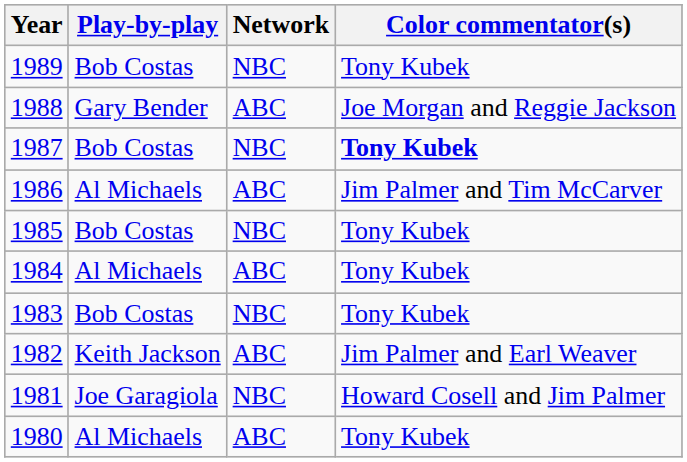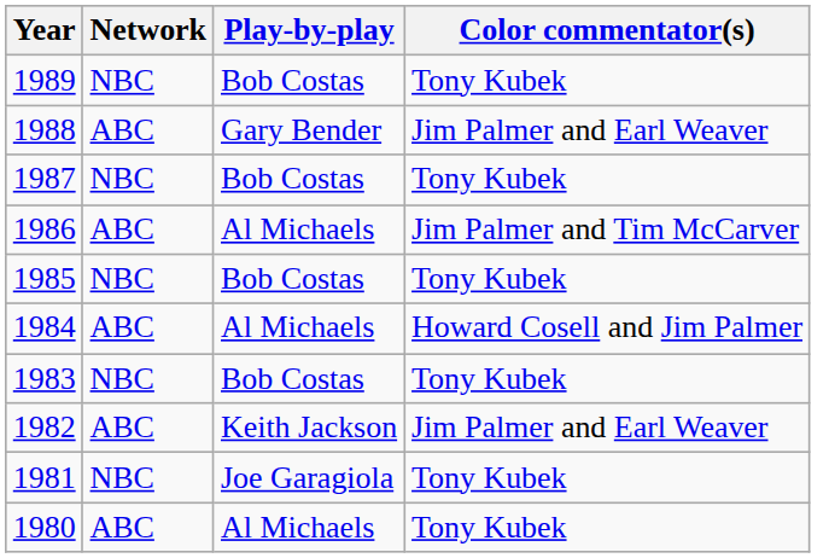 <table class="wikitable">
 <tr>
 <th>Year</th>
+<th>Network</th>
 <th><a href='#'>Play-by-play</a></th>
-<th>Network</th>
 <th><a href='#'>Color commentator</a>(s)</th>
 </tr>
 <tr>
 <td><a href='#'>1989</a></td>
+<td><a href='#'>NBC</a></td>
 <td><a href='#'>Bob Costas</a></td>
-<td><a href='#'>NBC</a></td>
 <td><a href='#'>Tony Kubek</a></td>
 </tr>
 <tr>
 <td><a href='#'>1988</a></td>
+<td><a href='#'>ABC</a></td>
 <td><a href='#'>Gary Bender</a></td>
-<td><a href='#'>ABC</a></td>
-<td><a href='#'>Joe Morgan</a> and <a href='#'>Reggie Jackson</a></td>
+<td><a href='#'>Jim Palmer</a> and <a href='#'>Earl Weaver</a></td>
 </tr>
 <tr>
 <td><a href='#'>1987</a></td>
+<td><a href='#'>NBC</a></td>
 <td><a href='#'>Bob Costas</a></td>
-<td><a href='#'>NBC</a></td>
-<td><strong><a href='#'>Tony Kubek</a></strong></td>
+<td><a href='#'>Tony Kubek</a></td>
 </tr>
 <tr>
 <td><a href='#'>1986</a></td>
+<td><a href='#'>ABC</a></td>
 <td><a href='#'>Al Michaels</a></td>
-<td><a href='#'>ABC</a></td>
 <td><a href='#'>Jim Palmer</a> and <a href='#'>Tim McCarver</a></td>
 </tr>
 <tr>
 <td><a href='#'>1985</a></td>
+<td><a href='#'>NBC</a></td>
 <td><a href='#'>Bob Costas</a></td>
-<td><a href='#'>NBC</a></td>
 <td><a href='#'>Tony Kubek</a></td>
 </tr>
 <tr>
 <td><a href='#'>1984</a></td>
+<td><a href='#'>ABC</a></td>
 <td><a href='#'>Al Michaels</a></td>
-<td><a href='#'>ABC</a></td>
-<td><a href='#'>Tony Kubek</a></td>
+<td><a href='#'>Howard Cosell</a> and <a href='#'>Jim Palmer</a></td>
 </tr>
 <tr>
 <td><a href='#'>1983</a></td>
+<td><a href='#'>NBC</a></td>
 <td><a href='#'>Bob Costas</a></td>
-<td><a href='#'>NBC</a></td>
 <td><a href='#'>Tony Kubek</a></td>
 </tr>
 <tr>
 <td><a href='#'>1982</a></td>
+<td><a href='#'>ABC</a></td>
 <td><a href='#'>Keith Jackson</a></td>
-<td><a href='#'>ABC</a></td>
 <td><a href='#'>Jim Palmer</a> and <a href='#'>Earl Weaver</a></td>
 </tr>
 <tr>
 <td><a href='#'>1981</a></td>
+<td><a href='#'>NBC</a></td>
 <td><a href='#'>Joe Garagiola</a></td>
-<td><a href='#'>NBC</a></td>
-<td><a href='#'>Howard Cosell</a> and <a href='#'>Jim Palmer</a></td>
+<td><a href='#'>Tony Kubek</a></td>
 </tr>
 <tr>
 <td><a href='#'>1980</a></td>
+<td><a href='#'>ABC</a></td>
 <td><a href='#'>Al Michaels</a></td>
-<td><a href='#'>ABC</a></td>
 <td><a href='#'>Tony Kubek</a></td>
 </tr>
 </table>
